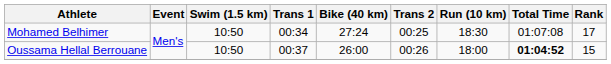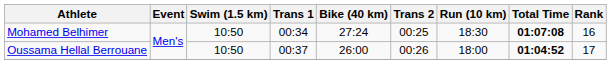 <table class=wikitable style=font-size:90%;text-align:center>
 <tr>
 <th>Athlete</th>
 <th>Event</th>
 <th>Swim (1.5 km)</th>
 <th>Trans 1</th>
 <th>Bike (40 km)</th>
 <th>Trans 2</th>
 <th>Run (10 km)</th>
 <th>Total Time</th>
 <th>Rank</th>
 </tr>
 <tr>
 <td align=left><a href='#'>Mohamed Belhimer</a></td>
 <td align=left rowspan=2><a href='#'>Men's</a></td>
 <td>10:50</td>
 <td>00:34</td>
 <td>27:24</td>
 <td>00:25</td>
 <td>18:30</td>
-<td>01:07:08</td>
-<td>17</td>
+<td><strong>01:07:08</strong></td>
+<td>16</td>
 </tr>
 <tr>
 <td align=left><a href='#'>Oussama Hellal Berrouane</a></td>
 <td>10:50</td>
 <td>00:37</td>
 <td>26:00</td>
 <td>00:26</td>
 <td>18:00</td>
 <td><strong>01:04:52</strong></td>
-<td>15</td>
+<td>17</td>
 </tr>
 <tr>
 </tr>
 </table>
